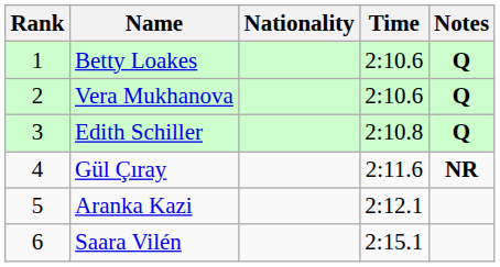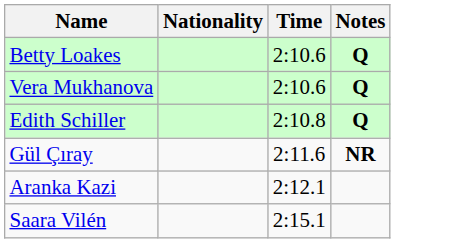 <table class="wikitable sortable" style="text-align:center">
 <tr>
-<th>Rank</th>
 <th>Name</th>
 <th>Nationality</th>
 <th>Time</th>
 <th>Notes</th>
 </tr>
 <tr bgcolor=ccffcc>
-<td>1</td>
 <td align=left><a href='#'>Betty Loakes</a></td>
 <td align=left></td>
 <td>2:10.6</td>
 <td><strong>Q</strong></td>
 </tr>
 <tr bgcolor=ccffcc>
-<td>2</td>
 <td align=left><a href='#'>Vera Mukhanova</a></td>
 <td align=left></td>
 <td>2:10.6</td>
 <td><strong>Q</strong></td>
 </tr>
 <tr bgcolor=ccffcc>
-<td>3</td>
 <td align=left><a href='#'>Edith Schiller</a></td>
 <td align=left></td>
 <td>2:10.8</td>
 <td><strong>Q</strong></td>
 </tr>
 <tr>
-<td>4</td>
 <td align=left><a href='#'>Gül Çıray</a></td>
 <td align=left></td>
 <td>2:11.6</td>
 <td><strong>NR</strong></td>
 </tr>
 <tr>
-<td>5</td>
 <td align=left><a href='#'>Aranka Kazi</a></td>
 <td align=left></td>
 <td>2:12.1</td>
 <td></td>
 </tr>
 <tr>
-<td>6</td>
 <td align=left><a href='#'>Saara Vilén</a></td>
 <td align=left></td>
 <td>2:15.1</td>
 <td></td>
 </tr>
 </table>
